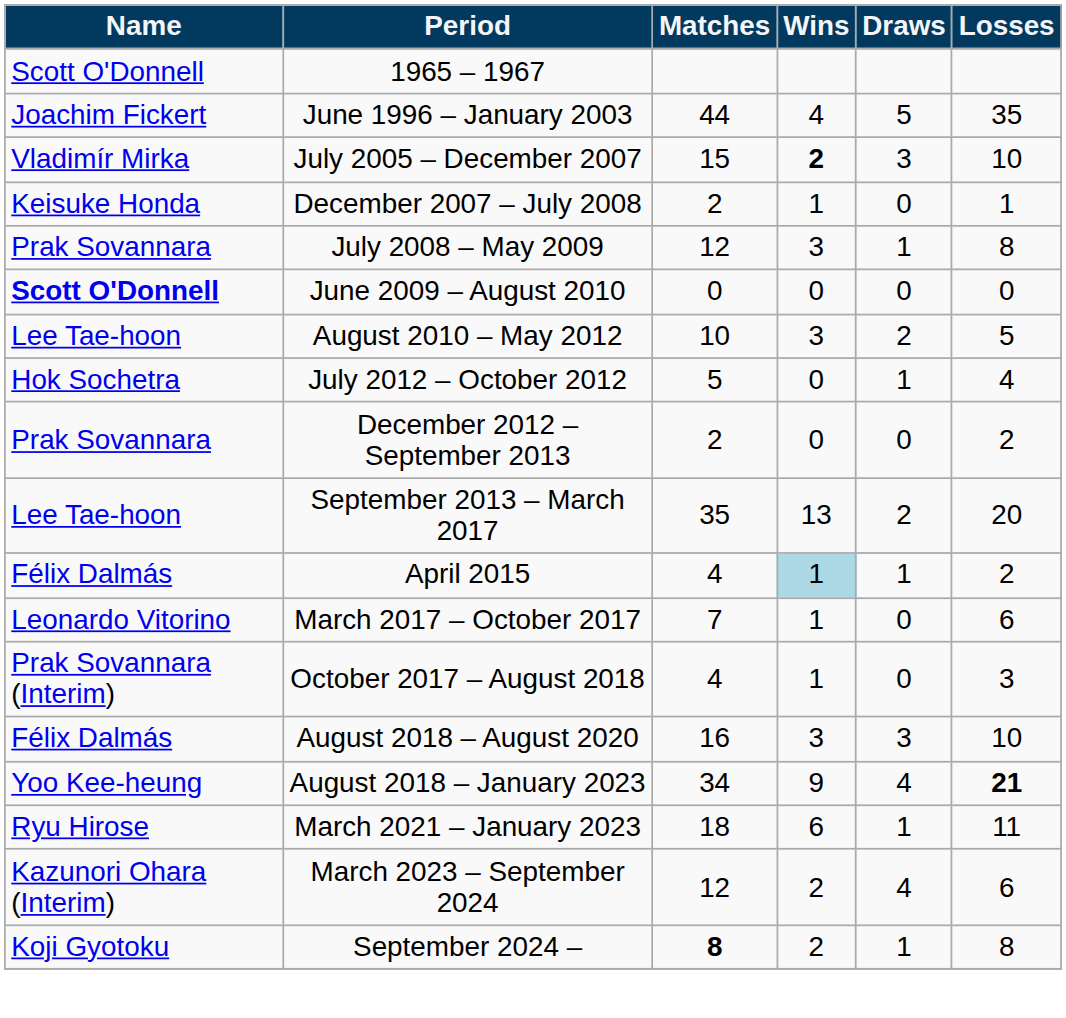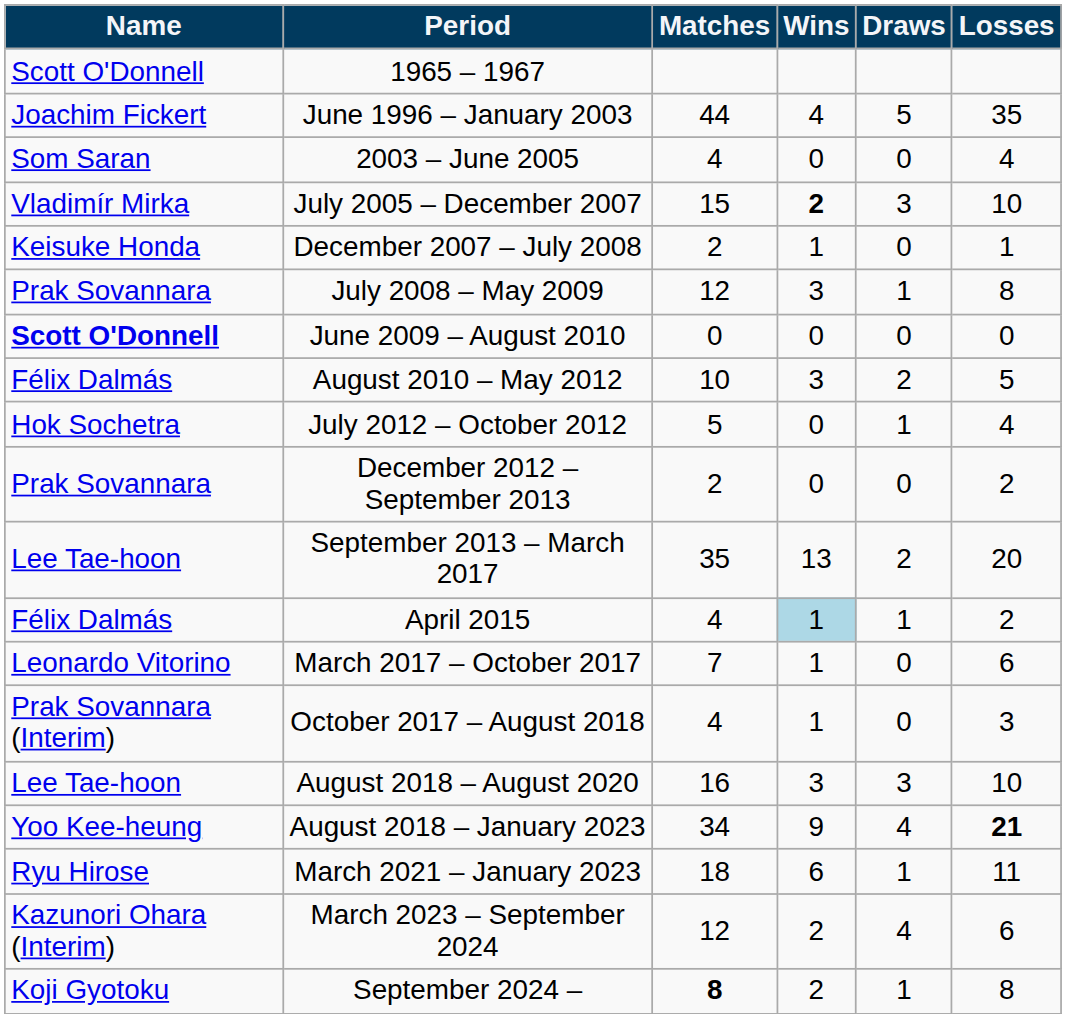 <table class="wikitable">
 <tr>
 <th style="background: #013A5E; color: #F4F5F8;">Name</th>
 <th style="background: #013A5E; color: #F4F5F8;">Period</th>
 <th style="background: #013A5E; color: #F4F5F8;">Matches</th>
 <th style="background: #013A5E; color: #F4F5F8;">Wins</th>
 <th style="background: #013A5E; color: #F4F5F8;">Draws</th>
 <th style="background: #013A5E; color: #F4F5F8;">Losses</th>
 </tr>
 <tr>
 <td> <a href='#'>Scott O'Donnell</a></td>
 <td align="center">1965 – 1967</td>
 <td align="center"></td>
 <td align="center"></td>
 <td align="center"></td>
 <td align="center"></td>
 </tr>
 <tr>
 <td> <a href='#'>Joachim Fickert</a></td>
 <td align="center">June 1996 – January 2003</td>
 <td align="center">44</td>
 <td align="center">4</td>
 <td align="center">5</td>
 <td align="center">35</td>
+</tr>
+<tr>
+<td> <a href='#'>Som Saran</a></td>
+<td style="text-align:center;">2003 – June 2005</td>
+<td style="text-align:center;">4</td>
+<td style="text-align:center;">0</td>
+<td style="text-align:center;">0</td>
+<td style="text-align:center;">4</td>
 </tr>
 <tr>
 <td> <a href='#'>Vladimír Mirka</a></td>
 <td style="text-align:center;">July 2005 – December 2007</td>
 <td style="text-align:center;">15</td>
 <td style="text-align:center;"><strong>2</strong></td>
 <td style="text-align:center;">3</td>
 <td style="text-align:center;">10</td>
 </tr>
 <tr>
 <td> <a href='#'>Keisuke Honda</a></td>
 <td style="text-align:center;">December 2007 – July 2008</td>
 <td style="text-align:center;">2</td>
 <td style="text-align:center;">1</td>
 <td style="text-align:center;">0</td>
 <td style="text-align:center;">1</td>
 </tr>
 <tr>
 <td> <a href='#'>Prak Sovannara</a></td>
 <td style="text-align:center;">July 2008 – May 2009</td>
 <td style="text-align:center;">12</td>
 <td style="text-align:center;">3</td>
 <td style="text-align:center;">1</td>
 <td style="text-align:center;">8</td>
 </tr>
 <tr>
 <td><strong> <a href='#'>Scott O'Donnell</a></strong></td>
 <td style="text-align:center;">June 2009 – August 2010</td>
 <td style="text-align:center;">0</td>
 <td style="text-align:center;">0</td>
 <td style="text-align:center;">0</td>
 <td style="text-align:center;">0</td>
 </tr>
 <tr>
-<td> <a href='#'>Lee Tae-hoon</a></td>
+<td> <a href='#'>Félix Dalmás</a></td>
 <td style="text-align:center;">August 2010 – May 2012</td>
 <td style="text-align:center;">10</td>
 <td style="text-align:center;">3</td>
 <td style="text-align:center;">2</td>
 <td style="text-align:center;">5</td>
 </tr>
 <tr>
 <td> <a href='#'>Hok Sochetra</a></td>
 <td style="text-align:center;">July 2012 – October 2012</td>
 <td style="text-align:center;">5</td>
 <td style="text-align:center;">0</td>
 <td style="text-align:center;">1</td>
 <td style="text-align:center;">4</td>
 </tr>
 <tr>
 <td> <a href='#'>Prak Sovannara</a></td>
 <td style="text-align:center;">December 2012 – September 2013</td>
 <td style="text-align:center;">2</td>
 <td style="text-align:center;">0</td>
 <td style="text-align:center;">0</td>
 <td style="text-align:center;">2</td>
 </tr>
 <tr>
 <td> <a href='#'>Lee Tae-hoon</a></td>
 <td style="text-align:center;">September 2013 – March 2017</td>
 <td style="text-align:center;">35</td>
 <td style="text-align:center;">13</td>
 <td style="text-align:center;">2</td>
 <td style="text-align:center;">20</td>
 </tr>
 <tr>
 <td> <a href='#'>Félix Dalmás</a></td>
 <td style="text-align:center;">April 2015</td>
 <td style="text-align:center;">4</td>
 <td style="background: lightblue; text-align:center;">1</td>
 <td style="text-align:center;">1</td>
 <td style="text-align:center;">2</td>
 </tr>
 <tr>
 <td> <a href='#'>Leonardo Vitorino</a></td>
 <td style="text-align:center;">March 2017 – October 2017</td>
 <td style="text-align:center;">7</td>
 <td style="text-align:center;">1</td>
 <td style="text-align:center;">0</td>
 <td style="text-align:center;">6</td>
 </tr>
 <tr>
 <td> <a href='#'>Prak Sovannara</a> (<a href='#'>Interim</a>)</td>
 <td style="text-align:center;">October 2017 – August 2018</td>
 <td style="text-align:center;">4</td>
 <td style="text-align:center;">1</td>
 <td style="text-align:center;">0</td>
 <td style="text-align:center;">3</td>
 </tr>
 <tr>
-<td> <a href='#'>Félix Dalmás</a></td>
+<td> <a href='#'>Lee Tae-hoon</a></td>
 <td style="text-align:center;">August 2018 – August 2020</td>
 <td style="text-align:center;">16</td>
 <td style="text-align:center;">3</td>
 <td style="text-align:center;">3</td>
 <td style="text-align:center;">10</td>
 </tr>
 <tr>
 <td> <a href='#'>Yoo Kee-heung</a></td>
 <td style="text-align:center;">August 2018 – January 2023</td>
 <td style="text-align:center;">34</td>
 <td style="text-align:center;">9</td>
 <td style="text-align:center;">4</td>
 <td style="text-align:center;"><strong>21</strong></td>
 </tr>
 <tr>
 <td> <a href='#'>Ryu Hirose</a></td>
 <td style="text-align:center;">March 2021 – January 2023</td>
 <td style="text-align:center;">18</td>
 <td style="text-align:center;">6</td>
 <td style="text-align:center;">1</td>
 <td style="text-align:center;">11</td>
 </tr>
 <tr>
 <td> <a href='#'>Kazunori Ohara</a> (<a href='#'>Interim</a>)</td>
 <td style="text-align:center;">March 2023 – September 2024</td>
 <td style="text-align:center;">12</td>
 <td style="text-align:center;">2</td>
 <td style="text-align:center;">4</td>
 <td style="text-align:center;">6</td>
 </tr>
 <tr>
 <td> <a href='#'>Koji Gyotoku</a></td>
 <td style="text-align:center;">September 2024 –</td>
 <td style="text-align:center;"><strong>8</strong></td>
 <td style="text-align:center;">2</td>
 <td style="text-align:center;">1</td>
 <td style="text-align:center;">8</td>
 </tr>
 <tr>
 </tr>
 </table>
